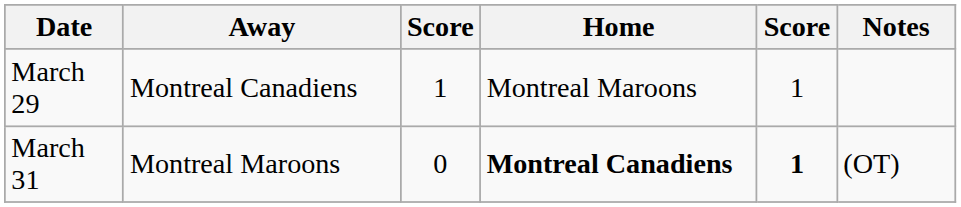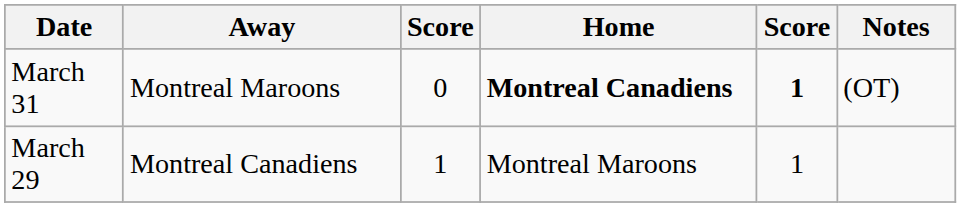 <table class="wikitable">
 <tr>
 <th bgcolor="#DDDDFF" width="60">Date</th>
 <th bgcolor="#DDDDFF" width="150">Away</th>
 <th bgcolor="#DDDDFF" width="5">Score</th>
 <th bgcolor="#DDDDFF" width="150">Home</th>
 <th bgcolor="#DDDDFF" width="5">Score</th>
 <th bgcolor="#DDDDFF" width="60">Notes</th>
 </tr>
 <tr>
+<td>March 31</td>
+<td>Montreal Maroons</td>
+<td align="center">0</td>
+<td><strong>Montreal Canadiens</strong></td>
+<td align="center"><strong>1</strong></td>
+<td>(OT)</td>
+</tr>
+<tr>
 <td>March 29</td>
 <td>Montreal Canadiens</td>
 <td align="center">1</td>
 <td>Montreal Maroons</td>
 <td align="center">1</td>
 <td></td>
 </tr>
-<tr>
-<td>March 31</td>
-<td>Montreal Maroons</td>
-<td align="center">0</td>
-<td><strong>Montreal Canadiens</strong></td>
-<td align="center"><strong>1</strong></td>
-<td>(OT)</td>
-</tr>
 </table>
